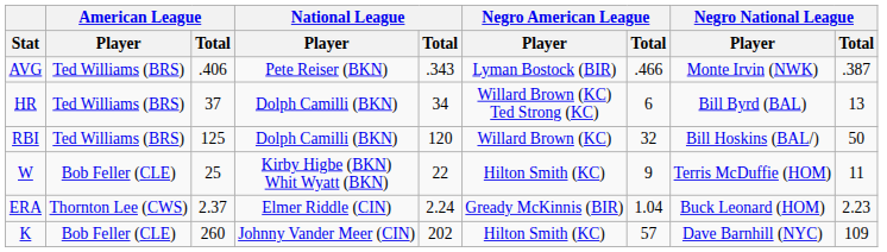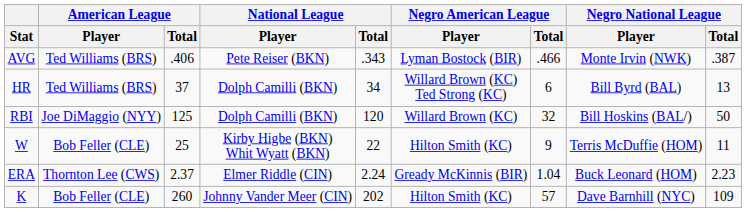 <table class="wikitable" style="text-align:center;">
 <tr>
 <th></th>
 <th colspan="2"><a href='#'>American League</a></th>
 <th colspan="2"><a href='#'>National League</a></th>
 <th colspan="2"><a href='#'>Negro American League</a></th>
 <th colspan="2"><a href='#'>Negro National League</a></th>
 </tr>
 <tr>
 <th>Stat</th>
 <th>Player</th>
 <th>Total</th>
 <th>Player</th>
 <th>Total</th>
 <th>Player</th>
 <th>Total</th>
 <th>Player</th>
 <th>Total</th>
 </tr>
 <tr>
 <td><a href='#'>AVG</a></td>
 <td><a href='#'>Ted Williams</a> (<a href='#'>BRS</a>)</td>
 <td>.406</td>
 <td><a href='#'>Pete Reiser</a> (<a href='#'>BKN</a>)</td>
 <td>.343</td>
 <td><a href='#'>Lyman Bostock</a> (<a href='#'>BIR</a>)</td>
 <td>.466</td>
 <td><a href='#'>Monte Irvin</a> (<a href='#'>NWK</a>)</td>
 <td>.387</td>
 </tr>
 <tr>
 <td><a href='#'>HR</a></td>
 <td><a href='#'>Ted Williams</a> (<a href='#'>BRS</a>)</td>
 <td>37</td>
 <td><a href='#'>Dolph Camilli</a> (<a href='#'>BKN</a>)</td>
 <td>34</td>
 <td><a href='#'>Willard Brown</a> (<a href='#'>KC</a>)<br><a href='#'>Ted Strong</a> (<a href='#'>KC</a>)</td>
 <td>6</td>
 <td><a href='#'>Bill Byrd</a> (<a href='#'>BAL</a>)</td>
 <td>13</td>
 </tr>
 <tr>
 <td><a href='#'>RBI</a></td>
-<td><a href='#'>Ted Williams</a> (<a href='#'>BRS</a>)</td>
+<td><a href='#'>Joe DiMaggio</a> (<a href='#'>NYY</a>)</td>
 <td>125</td>
 <td><a href='#'>Dolph Camilli</a> (<a href='#'>BKN</a>)</td>
 <td>120</td>
 <td><a href='#'>Willard Brown</a> (<a href='#'>KC</a>)</td>
 <td>32</td>
 <td><a href='#'>Bill Hoskins</a> (<a href='#'>BAL</a>/)</td>
 <td>50</td>
 </tr>
 <tr>
 <td><a href='#'>W</a></td>
 <td><a href='#'>Bob Feller</a> (<a href='#'>CLE</a>)</td>
 <td>25</td>
 <td><a href='#'>Kirby Higbe</a> (<a href='#'>BKN</a>)<br><a href='#'>Whit Wyatt</a> (<a href='#'>BKN</a>)</td>
 <td>22</td>
 <td><a href='#'>Hilton Smith</a> (<a href='#'>KC</a>)</td>
 <td>9</td>
 <td><a href='#'>Terris McDuffie</a> (<a href='#'>HOM</a>)</td>
 <td>11</td>
 </tr>
 <tr>
 <td><a href='#'>ERA</a></td>
 <td><a href='#'>Thornton Lee</a> (<a href='#'>CWS</a>)</td>
 <td>2.37</td>
 <td><a href='#'>Elmer Riddle</a> (<a href='#'>CIN</a>)</td>
 <td>2.24</td>
 <td><a href='#'>Gready McKinnis</a> (<a href='#'>BIR</a>)</td>
 <td>1.04</td>
 <td><a href='#'>Buck Leonard</a> (<a href='#'>HOM</a>)</td>
 <td>2.23</td>
 </tr>
 <tr>
 <td><a href='#'>K</a></td>
 <td><a href='#'>Bob Feller</a> (<a href='#'>CLE</a>)</td>
 <td>260</td>
 <td><a href='#'>Johnny Vander Meer</a> (<a href='#'>CIN</a>)</td>
 <td>202</td>
 <td><a href='#'>Hilton Smith</a> (<a href='#'>KC</a>)</td>
 <td>57</td>
 <td><a href='#'>Dave Barnhill</a> (<a href='#'>NYC</a>)</td>
 <td>109</td>
 </tr>
 </table>
